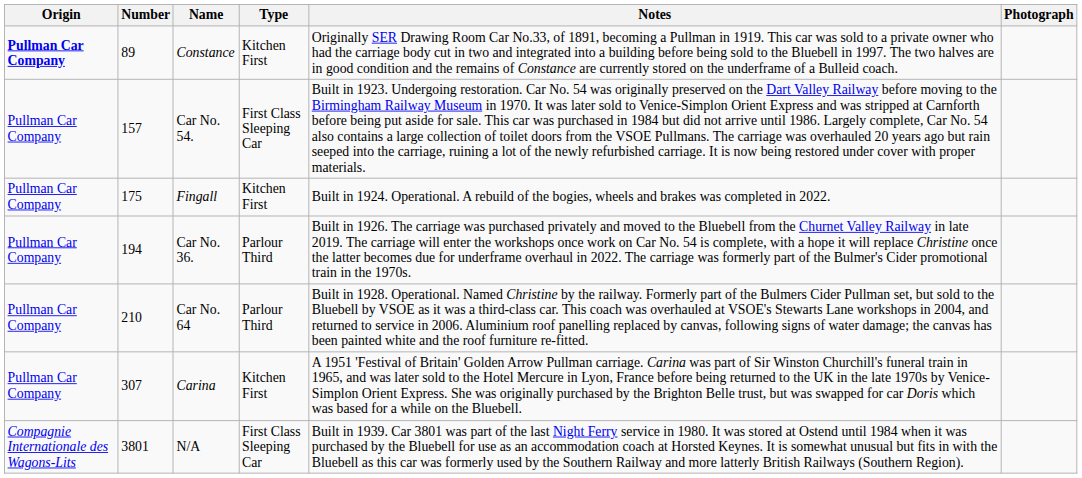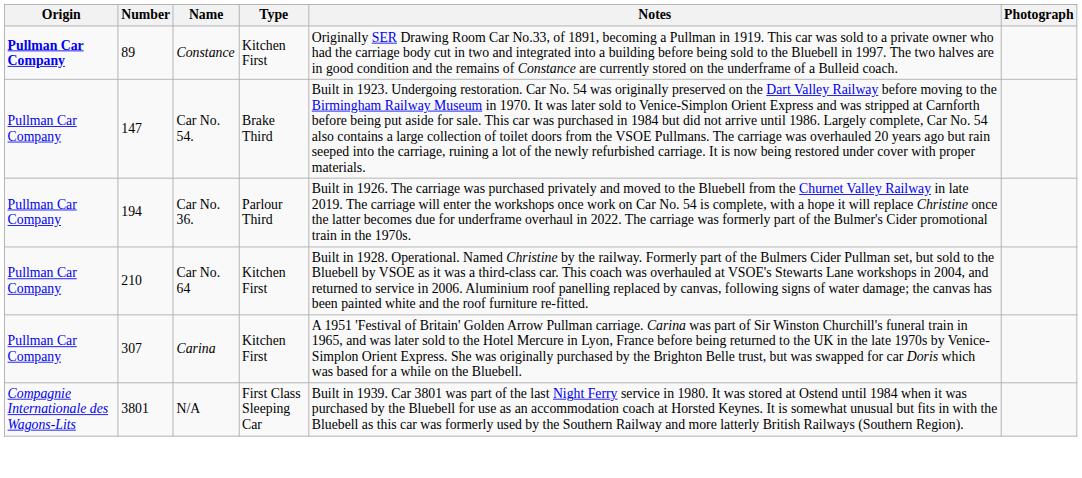 <table class="wikitable">
 <tr>
 <th>Origin</th>
 <th>Number</th>
 <th>Name</th>
 <th>Type</th>
 <th>Notes</th>
 <th>Photograph</th>
 </tr>
 <tr>
 <td><strong><a href='#'>Pullman Car Company</a></strong></td>
 <td>89</td>
 <td><em>Constance</em></td>
 <td>Kitchen First</td>
 <td>Originally <a href='#'>SER</a> Drawing Room Car No.33, of 1891, becoming a Pullman in 1919. This car was sold to a private owner who had the carriage body cut in two and integrated into a building before being sold to the Bluebell in 1997. The two halves are in good condition and the remains of <em>Constance</em> are currently stored on the underframe of a Bulleid coach.</td>
 <td></td>
 </tr>
 <tr>
 <td><a href='#'>Pullman Car Company</a></td>
-<td>157</td>
+<td>147</td>
 <td>Car No. 54.</td>
-<td>First Class Sleeping Car</td>
+<td>Brake Third</td>
 <td>Built in 1923. Undergoing restoration. Car No. 54 was originally preserved on the <a href='#'>Dart Valley Railway</a> before moving to the <a href='#'>Birmingham Railway Museum</a> in 1970. It was later sold to Venice-Simplon Orient Express and was stripped at Carnforth before being put aside for sale. This car was purchased in 1984 but did not arrive until 1986. Largely complete, Car No. 54 also contains a large collection of toilet doors from the VSOE Pullmans. The carriage was overhauled 20 years ago but rain seeped into the carriage, ruining a lot of the newly refurbished carriage. It is now being restored under cover with proper materials.</td>
-<td></td>
-</tr>
-<tr>
-<td><a href='#'>Pullman Car Company</a></td>
-<td>175</td>
-<td><em>Fingall</em></td>
-<td>Kitchen First</td>
-<td>Built in 1924. Operational. A rebuild of the bogies, wheels and brakes was completed in 2022.</td>
 <td></td>
 </tr>
 <tr>
 <td><a href='#'>Pullman Car Company</a></td>
 <td>194</td>
 <td>Car No. 36.</td>
 <td>Parlour Third</td>
 <td>Built in 1926. The carriage was purchased privately and moved to the Bluebell from the <a href='#'>Churnet Valley Railway</a> in late 2019. The carriage will enter the workshops once work on Car No. 54 is complete, with a hope it will replace <em>Christine</em> once the latter becomes due for underframe overhaul in 2022. The carriage was formerly part of the Bulmer's Cider promotional train in the 1970s.</td>
 <td></td>
 </tr>
 <tr>
 <td><a href='#'>Pullman Car Company</a></td>
 <td>210</td>
 <td>Car No. 64</td>
-<td>Parlour Third</td>
+<td>Kitchen First</td>
 <td>Built in 1928. Operational. Named <em>Christine</em> by the railway. Formerly part of the Bulmers Cider Pullman set, but sold to the Bluebell by VSOE as it was a third-class car. This coach was overhauled at VSOE's Stewarts Lane workshops in 2004, and returned to service in 2006. Aluminium roof panelling replaced by canvas, following signs of water damage; the canvas has been painted white and the roof furniture re-fitted.</td>
 <td></td>
 </tr>
 <tr>
 <td><a href='#'>Pullman Car Company</a></td>
 <td>307</td>
 <td><em>Carina</em></td>
 <td>Kitchen First</td>
 <td>A 1951 'Festival of Britain' Golden Arrow Pullman carriage. <em>Carina</em> was part of Sir Winston Churchill's funeral train in 1965, and was later sold to the Hotel Mercure in Lyon, France before being returned to the UK in the late 1970s by Venice-Simplon Orient Express. She was originally purchased by the Brighton Belle trust, but was swapped for car <em>Doris</em> which was based for a while on the Bluebell.</td>
 <td></td>
 </tr>
 <tr>
 <td><em><a href='#'>Compagnie Internationale des Wagons-Lits</a></em></td>
 <td>3801</td>
 <td>N/A</td>
 <td>First Class Sleeping Car</td>
 <td>Built in 1939. Car 3801 was part of the last <a href='#'>Night Ferry</a> service in 1980. It was stored at Ostend until 1984 when it was purchased by the Bluebell for use as an accommodation coach at Horsted Keynes. It is somewhat unusual but fits in with the Bluebell as this car was formerly used by the Southern Railway and more latterly British Railways (Southern Region).</td>
 <td></td>
 </tr>
 </table>
